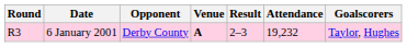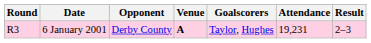 <table class="wikitable">
 <tr>
 <th>Round</th>
 <th>Date</th>
 <th>Opponent</th>
 <th>Venue</th>
+<th>Goalscorers</th>
+<th>Attendance</th>
 <th>Result</th>
-<th>Attendance</th>
-<th>Goalscorers</th>
 </tr>
 <tr style="background-color: #ffd0e3;">
 <td>R3</td>
 <td>6 January 2001</td>
 <td><a href='#'>Derby County</a></td>
 <td><strong>A</strong></td>
+<td><a href='#'>Taylor</a>, <a href='#'>Hughes</a></td>
+<td>19,231</td>
 <td>2–3</td>
-<td>19,232</td>
-<td><a href='#'>Taylor</a>, <a href='#'>Hughes</a></td>
 </tr>
 </table>
